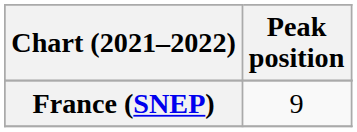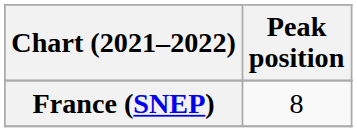 <table class="wikitable sortable plainrowheaders" style="text-align:center">
 <tr>
 <th scope="col">Chart (2021–2022)</th>
 <th scope="col">Peak<br>position</th>
 </tr>
 <tr>
 </tr>
 <tr>
 </tr>
 <tr>
 </tr>
 <tr>
 <th scope="row">France (<a href='#'>SNEP</a>)</th>
-<td>9</td>
+<td>8</td>
 </tr>
 <tr>
 </tr>
 </table>
